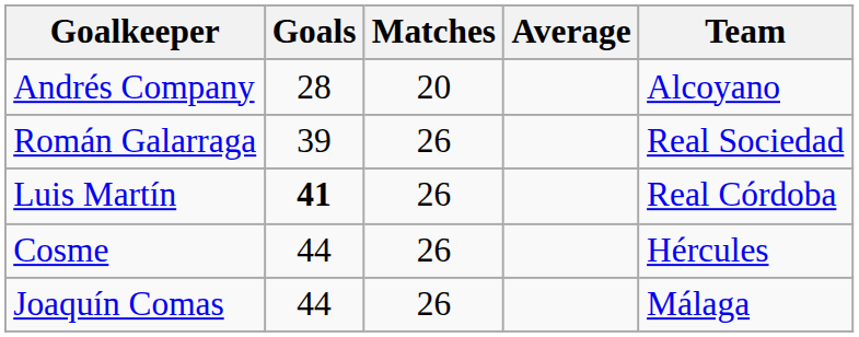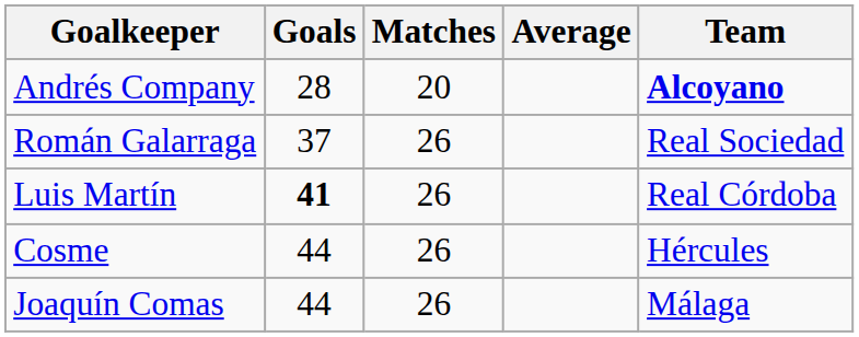 <table class="wikitable sortable" class="wikitable">
 <tr style="background:#ccc; text-align:center;">
 <th>Goalkeeper</th>
 <th>Goals</th>
 <th>Matches</th>
 <th>Average</th>
 <th>Team</th>
 </tr>
 <tr>
 <td> <a href='#'>Andrés Company</a></td>
 <td style="text-align:center;">28</td>
 <td style="text-align:center;">20</td>
 <td style="text-align:center;"></td>
-<td><a href='#'>Alcoyano</a></td>
+<td><strong><a href='#'>Alcoyano</a></strong></td>
 </tr>
 <tr>
 <td> <a href='#'>Román Galarraga</a></td>
-<td style="text-align:center;">39</td>
+<td style="text-align:center;">37</td>
 <td style="text-align:center;">26</td>
 <td style="text-align:center;"></td>
 <td><a href='#'>Real Sociedad</a></td>
 </tr>
 <tr>
 <td> <a href='#'>Luis Martín</a></td>
 <td style="text-align:center;"><strong>41</strong></td>
 <td style="text-align:center;">26</td>
 <td style="text-align:center;"></td>
 <td><a href='#'>Real Córdoba</a></td>
 </tr>
 <tr>
 <td> <a href='#'>Cosme</a></td>
 <td style="text-align:center;">44</td>
 <td style="text-align:center;">26</td>
 <td style="text-align:center;"></td>
 <td><a href='#'>Hércules</a></td>
 </tr>
 <tr>
 <td> <a href='#'>Joaquín Comas</a></td>
 <td style="text-align:center;">44</td>
 <td style="text-align:center;">26</td>
 <td style="text-align:center;"></td>
 <td><a href='#'>Málaga</a></td>
 </tr>
 </table>
